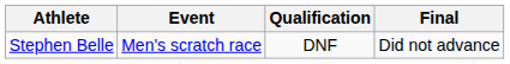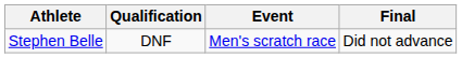 <table class="wikitable" style="font-size:90%;">
 <tr>
 <th>Athlete</th>
+<th>Qualification</th>
 <th>Event</th>
-<th>Qualification</th>
 <th>Final</th>
 </tr>
 <tr align=center>
 <td align=left><a href='#'>Stephen Belle</a></td>
+<td>DNF</td>
 <td align=left rowspan=1><a href='#'>Men's scratch race</a></td>
-<td>DNF</td>
 <td>Did not advance</td>
 </tr>
 </table>
